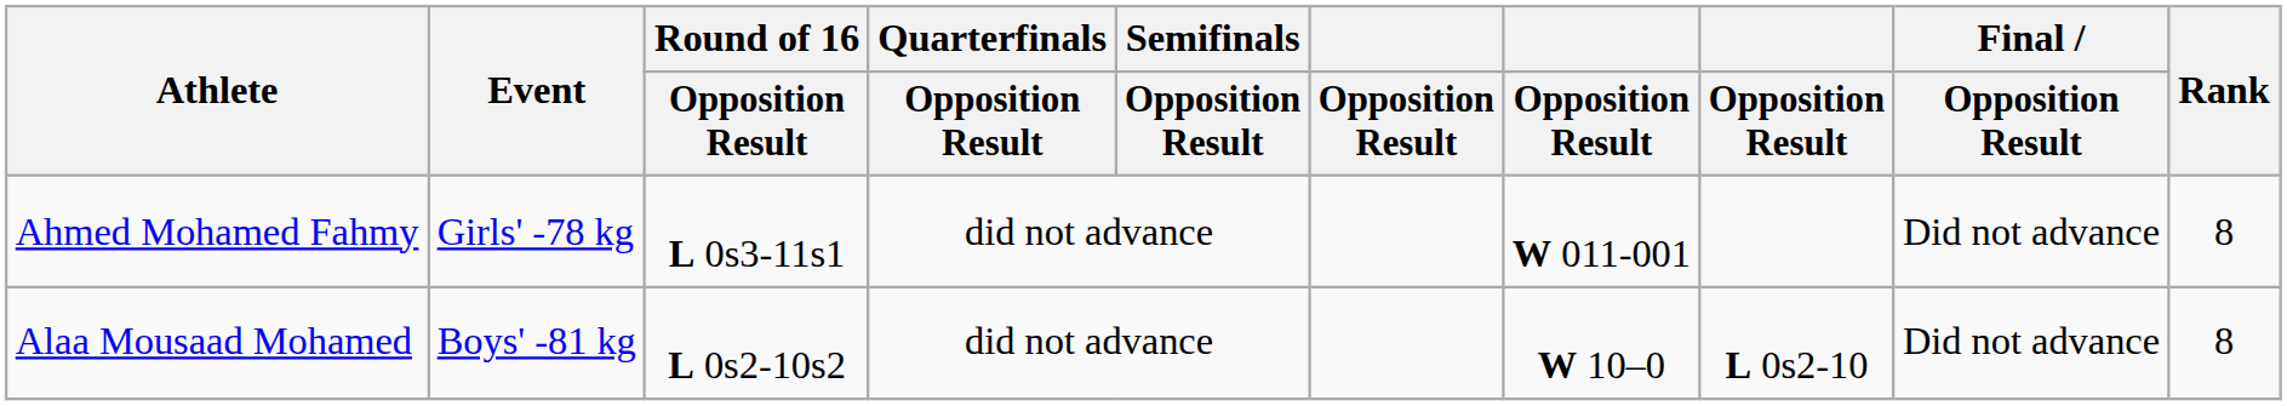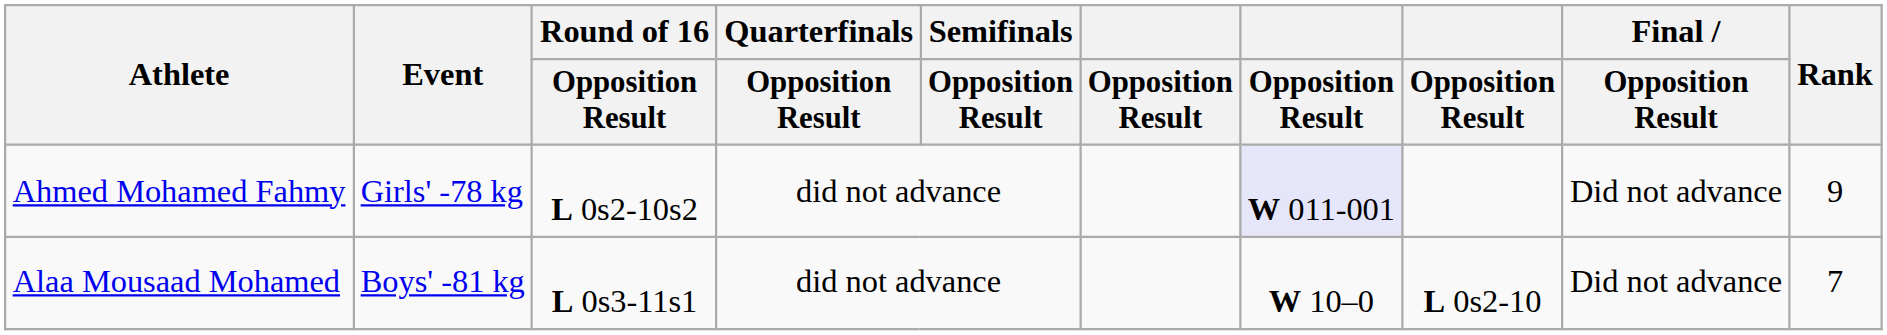 <table class="wikitable" style="font-size:90%">
 <tr>
 <th rowspan="2">Athlete</th>
 <th rowspan="2">Event</th>
 <th>Round of 16</th>
 <th>Quarterfinals</th>
 <th>Semifinals</th>
 <th></th>
 <th></th>
 <th></th>
 <th>Final / </th>
 <th rowspan=2>Rank</th>
 </tr>
 <tr style="font-size:95%">
 <th>Opposition<br>Result</th>
 <th>Opposition<br>Result</th>
 <th>Opposition<br>Result</th>
 <th>Opposition<br>Result</th>
 <th>Opposition<br>Result</th>
 <th>Opposition<br>Result</th>
 <th>Opposition<br>Result</th>
 </tr>
 <tr align=center>
 <td align=left><a href='#'>Ahmed Mohamed Fahmy</a></td>
 <td align=left><a href='#'>Girls' -78 kg</a></td>
-<td><br><strong>L</strong> 0s3-11s1</td>
+<td><br><strong>L</strong> 0s2-10s2</td>
 <td colspan=2>did not advance</td>
 <td></td>
-<td><br><strong>W</strong> 011-001</td>
+<td style="background: lavender;"><br><strong>W</strong> 011-001</td>
 <td></td>
 <td>Did not advance</td>
-<td>8</td>
+<td>9</td>
 </tr>
 <tr align=center>
 <td align=left><a href='#'>Alaa Mousaad Mohamed</a></td>
 <td align=left><a href='#'>Boys' -81 kg</a></td>
-<td><br><strong>L</strong> 0s2-10s2</td>
+<td><br><strong>L</strong> 0s3-11s1</td>
 <td colspan=2>did not advance</td>
 <td></td>
 <td><br><strong>W</strong> 10–0</td>
 <td><br><strong>L</strong> 0s2-10</td>
 <td>Did not advance</td>
-<td>8</td>
+<td>7</td>
 </tr>
 </table>
